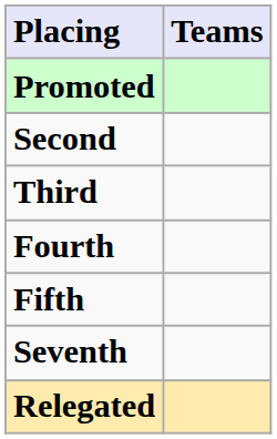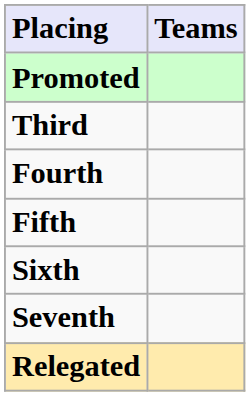 <table class=wikitable>
 <tr style="background:lavender;">
 <td><strong>Placing</strong></td>
 <td><strong>Teams</strong></td>
 </tr>
 <tr style="background:#cfc;">
 <td><strong>Promoted</strong></td>
 <td><strong></strong></td>
-</tr>
-<tr>
-<td><strong>Second</strong></td>
-<td></td>
 </tr>
 <tr>
 <td><strong>Third</strong></td>
 <td></td>
 </tr>
 <tr>
 <td><strong>Fourth</strong></td>
 <td></td>
 </tr>
 <tr>
 <td><strong>Fifth</strong></td>
 <td></td>
 </tr>
 <tr>
+<td><strong>Sixth</strong></td>
+<td></td>
+</tr>
+<tr>
 <td><strong>Seventh</strong></td>
 <td></td>
 </tr>
 <tr style="background: #ffebad;">
 <td><strong>Relegated</strong></td>
 <td></td>
 </tr>
 </table>
